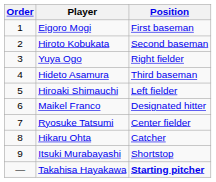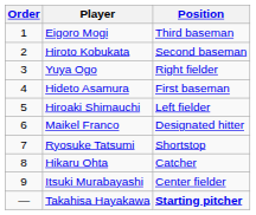 <table class="wikitable" style="text-align:center;">
 <tr>
 <th><a href='#'>Order</a></th>
 <th>Player</th>
 <th><a href='#'>Position</a></th>
 </tr>
 <tr>
 <td>1</td>
 <td style="text-align:left;"><a href='#'>Eigoro Mogi</a></td>
-<td style="text-align:left;"><a href='#'>First baseman</a></td>
+<td style="text-align:left;"><a href='#'>Third baseman</a></td>
 </tr>
 <tr>
 <td>2</td>
 <td style="text-align:left;"><a href='#'>Hiroto Kobukata</a></td>
 <td style="text-align:left;"><a href='#'>Second baseman</a></td>
 </tr>
 <tr>
 <td>3</td>
 <td style="text-align:left;"><a href='#'>Yuya Ogo</a></td>
 <td style="text-align:left;"><a href='#'>Right fielder</a></td>
 </tr>
 <tr>
 <td>4</td>
 <td style="text-align:left;"><a href='#'>Hideto Asamura</a></td>
-<td style="text-align:left;"><a href='#'>Third baseman</a></td>
+<td style="text-align:left;"><a href='#'>First baseman</a></td>
 </tr>
 <tr>
 <td>5</td>
 <td style="text-align:left;"><a href='#'>Hiroaki Shimauchi</a></td>
 <td style="text-align:left;"><a href='#'>Left fielder</a></td>
 </tr>
 <tr>
 <td>6</td>
 <td style="text-align:left;"><a href='#'>Maikel Franco</a></td>
 <td style="text-align:left;"><a href='#'>Designated hitter</a></td>
 </tr>
 <tr>
 <td>7</td>
 <td style="text-align:left;"><a href='#'>Ryosuke Tatsumi</a></td>
-<td style="text-align:left;"><a href='#'>Center fielder</a></td>
+<td style="text-align:left;"><a href='#'>Shortstop</a></td>
 </tr>
 <tr>
 <td>8</td>
 <td style="text-align:left;"><a href='#'>Hikaru Ohta</a></td>
 <td style="text-align:left;"><a href='#'>Catcher</a></td>
 </tr>
 <tr>
 <td>9</td>
 <td style="text-align:left;"><a href='#'>Itsuki Murabayashi</a></td>
-<td style="text-align:left;"><a href='#'>Shortstop</a></td>
+<td style="text-align:left;"><a href='#'>Center fielder</a></td>
 </tr>
 <tr>
 <td>—</td>
 <td style="text-align:left;"><a href='#'>Takahisa Hayakawa</a></td>
 <td style="text-align:left;"><strong><a href='#'>Starting pitcher</a></strong></td>
 </tr>
 </table>
